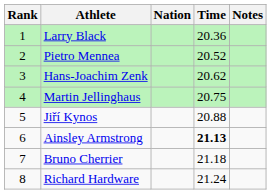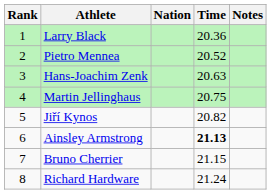 <table class="wikitable sortable" style="text-align:center">
 <tr>
 <th>Rank</th>
 <th>Athlete</th>
 <th>Nation</th>
 <th>Time</th>
 <th>Notes</th>
 </tr>
 <tr bgcolor=bbf3bb>
 <td>1</td>
 <td align=left><a href='#'>Larry Black</a></td>
 <td align=left></td>
 <td>20.36</td>
 <td></td>
 </tr>
 <tr bgcolor=bbf3bb>
 <td>2</td>
 <td align=left><a href='#'>Pietro Mennea</a></td>
 <td align=left></td>
 <td>20.52</td>
 <td></td>
 </tr>
 <tr bgcolor=bbf3bb>
 <td>3</td>
 <td align=left><a href='#'>Hans-Joachim Zenk</a></td>
 <td align=left></td>
-<td>20.62</td>
+<td>20.63</td>
 <td></td>
 </tr>
 <tr bgcolor=bbf3bb>
 <td>4</td>
 <td align=left><a href='#'>Martin Jellinghaus</a></td>
 <td align=left></td>
 <td>20.75</td>
 <td></td>
 </tr>
 <tr>
 <td>5</td>
 <td align=left><a href='#'>Jiří Kynos</a></td>
 <td align=left></td>
-<td>20.88</td>
+<td>20.82</td>
 <td></td>
 </tr>
 <tr>
 <td>6</td>
 <td align=left><a href='#'>Ainsley Armstrong</a></td>
 <td align=left></td>
 <td><strong>21.13</strong></td>
 <td></td>
 </tr>
 <tr>
 <td>7</td>
 <td align=left><a href='#'>Bruno Cherrier</a></td>
 <td align=left></td>
-<td>21.18</td>
+<td>21.15</td>
 <td></td>
 </tr>
 <tr>
 <td>8</td>
 <td align=left><a href='#'>Richard Hardware</a></td>
 <td align=left></td>
 <td>21.24</td>
 <td></td>
 </tr>
 </table>
